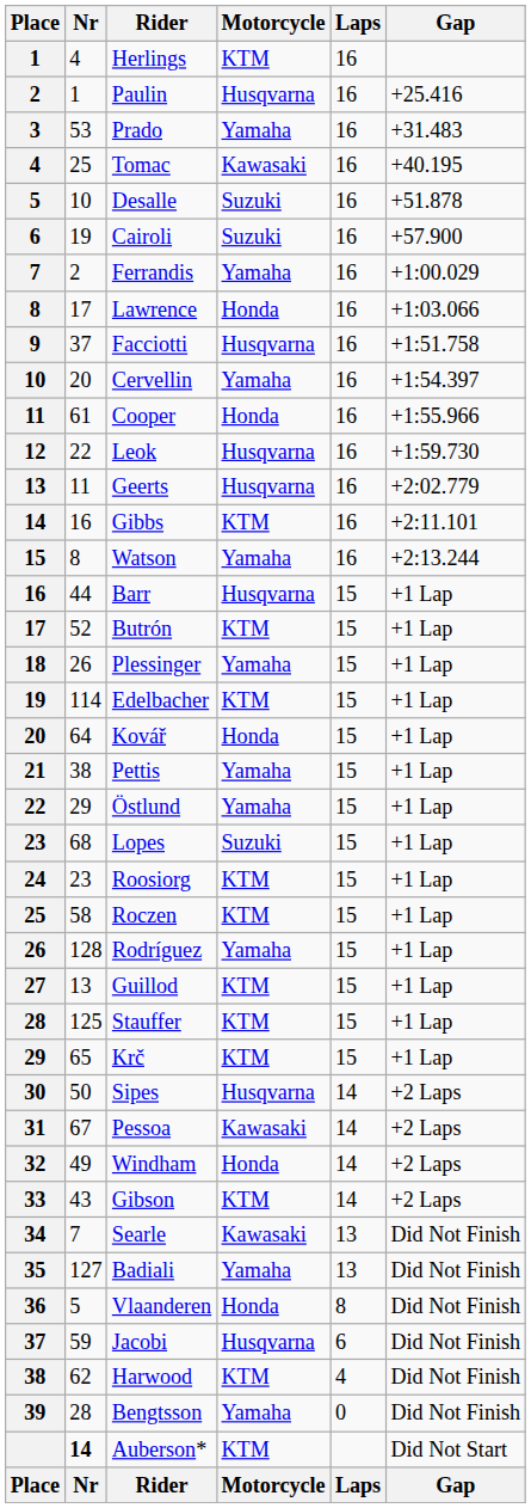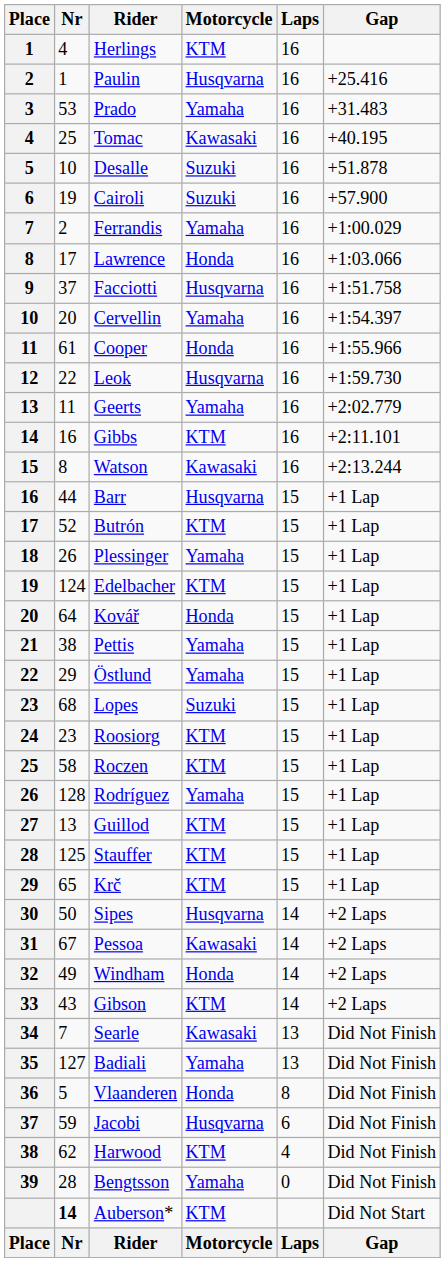 <table class="wikitable" style="font-size: 95%">
 <tr>
 <th>Place</th>
 <th>Nr</th>
 <th>Rider</th>
 <th>Motorcycle</th>
 <th>Laps</th>
 <th>Gap</th>
 </tr>
 <tr>
 <th>1</th>
 <td>4</td>
 <td> <a href='#'>Herlings</a></td>
 <td><a href='#'>KTM</a></td>
 <td>16</td>
 <td></td>
 </tr>
 <tr>
 <th>2</th>
 <td>1</td>
 <td> <a href='#'>Paulin</a></td>
 <td><a href='#'>Husqvarna</a></td>
 <td>16</td>
 <td>+25.416</td>
 </tr>
 <tr>
 <th>3</th>
 <td>53</td>
 <td> <a href='#'>Prado</a></td>
 <td><a href='#'>Yamaha</a></td>
 <td>16</td>
 <td>+31.483</td>
 </tr>
 <tr>
 <th>4</th>
 <td>25</td>
 <td> <a href='#'>Tomac</a></td>
 <td><a href='#'>Kawasaki</a></td>
 <td>16</td>
 <td>+40.195</td>
 </tr>
 <tr>
 <th>5</th>
 <td>10</td>
 <td> <a href='#'>Desalle</a></td>
 <td><a href='#'>Suzuki</a></td>
 <td>16</td>
 <td>+51.878</td>
 </tr>
 <tr>
 <th>6</th>
 <td>19</td>
 <td> <a href='#'>Cairoli</a></td>
 <td><a href='#'>Suzuki</a></td>
 <td>16</td>
 <td>+57.900</td>
 </tr>
 <tr>
 <th>7</th>
 <td>2</td>
 <td> <a href='#'>Ferrandis</a></td>
 <td><a href='#'>Yamaha</a></td>
 <td>16</td>
 <td>+1:00.029</td>
 </tr>
 <tr>
 <th>8</th>
 <td>17</td>
 <td> <a href='#'>Lawrence</a></td>
 <td><a href='#'>Honda</a></td>
 <td>16</td>
 <td>+1:03.066</td>
 </tr>
 <tr>
 <th>9</th>
 <td>37</td>
 <td> <a href='#'>Facciotti</a></td>
 <td><a href='#'>Husqvarna</a></td>
 <td>16</td>
 <td>+1:51.758</td>
 </tr>
 <tr>
 <th>10</th>
 <td>20</td>
 <td> <a href='#'>Cervellin</a></td>
 <td><a href='#'>Yamaha</a></td>
 <td>16</td>
 <td>+1:54.397</td>
 </tr>
 <tr>
 <th>11</th>
 <td>61</td>
 <td> <a href='#'>Cooper</a></td>
 <td><a href='#'>Honda</a></td>
 <td>16</td>
 <td>+1:55.966</td>
 </tr>
 <tr>
 <th>12</th>
 <td>22</td>
 <td> <a href='#'>Leok</a></td>
 <td><a href='#'>Husqvarna</a></td>
 <td>16</td>
 <td>+1:59.730</td>
 </tr>
 <tr>
 <th>13</th>
 <td>11</td>
 <td> <a href='#'>Geerts</a></td>
-<td><a href='#'>Husqvarna</a></td>
+<td><a href='#'>Yamaha</a></td>
 <td>16</td>
 <td>+2:02.779</td>
 </tr>
 <tr>
 <th>14</th>
 <td>16</td>
 <td> <a href='#'>Gibbs</a></td>
 <td><a href='#'>KTM</a></td>
 <td>16</td>
 <td>+2:11.101</td>
 </tr>
 <tr>
 <th>15</th>
 <td>8</td>
 <td> <a href='#'>Watson</a></td>
-<td><a href='#'>Yamaha</a></td>
+<td><a href='#'>Kawasaki</a></td>
 <td>16</td>
 <td>+2:13.244</td>
 </tr>
 <tr>
 <th>16</th>
 <td>44</td>
 <td> <a href='#'>Barr</a></td>
 <td><a href='#'>Husqvarna</a></td>
 <td>15</td>
 <td>+1 Lap</td>
 </tr>
 <tr>
 <th>17</th>
 <td>52</td>
 <td> <a href='#'>Butrón</a></td>
 <td><a href='#'>KTM</a></td>
 <td>15</td>
 <td>+1 Lap</td>
 </tr>
 <tr>
 <th>18</th>
 <td>26</td>
 <td> <a href='#'>Plessinger</a></td>
 <td><a href='#'>Yamaha</a></td>
 <td>15</td>
 <td>+1 Lap</td>
 </tr>
 <tr>
 <th>19</th>
-<td>114</td>
+<td>124</td>
 <td> <a href='#'>Edelbacher</a></td>
 <td><a href='#'>KTM</a></td>
 <td>15</td>
 <td>+1 Lap</td>
 </tr>
 <tr>
 <th>20</th>
 <td>64</td>
 <td> <a href='#'>Kovář</a></td>
 <td><a href='#'>Honda</a></td>
 <td>15</td>
 <td>+1 Lap</td>
 </tr>
 <tr>
 <th>21</th>
 <td>38</td>
 <td> <a href='#'>Pettis</a></td>
 <td><a href='#'>Yamaha</a></td>
 <td>15</td>
 <td>+1 Lap</td>
 </tr>
 <tr>
 <th>22</th>
 <td>29</td>
 <td> <a href='#'>Östlund</a></td>
 <td><a href='#'>Yamaha</a></td>
 <td>15</td>
 <td>+1 Lap</td>
 </tr>
 <tr>
 <th>23</th>
 <td>68</td>
 <td> <a href='#'>Lopes</a></td>
 <td><a href='#'>Suzuki</a></td>
 <td>15</td>
 <td>+1 Lap</td>
 </tr>
 <tr>
 <th>24</th>
 <td>23</td>
 <td> <a href='#'>Roosiorg</a></td>
 <td><a href='#'>KTM</a></td>
 <td>15</td>
 <td>+1 Lap</td>
 </tr>
 <tr>
 <th>25</th>
 <td>58</td>
 <td> <a href='#'>Roczen</a></td>
 <td><a href='#'>KTM</a></td>
 <td>15</td>
 <td>+1 Lap</td>
 </tr>
 <tr>
 <th>26</th>
 <td>128</td>
 <td> <a href='#'>Rodríguez</a></td>
 <td><a href='#'>Yamaha</a></td>
 <td>15</td>
 <td>+1 Lap</td>
 </tr>
 <tr>
 <th>27</th>
 <td>13</td>
 <td> <a href='#'>Guillod</a></td>
 <td><a href='#'>KTM</a></td>
 <td>15</td>
 <td>+1 Lap</td>
 </tr>
 <tr>
 <th>28</th>
 <td>125</td>
 <td> <a href='#'>Stauffer</a></td>
 <td><a href='#'>KTM</a></td>
 <td>15</td>
 <td>+1 Lap</td>
 </tr>
 <tr>
 <th>29</th>
 <td>65</td>
 <td> <a href='#'>Krč</a></td>
 <td><a href='#'>KTM</a></td>
 <td>15</td>
 <td>+1 Lap</td>
 </tr>
 <tr>
 <th>30</th>
 <td>50</td>
 <td> <a href='#'>Sipes</a></td>
 <td><a href='#'>Husqvarna</a></td>
 <td>14</td>
 <td>+2 Laps</td>
 </tr>
 <tr>
 <th>31</th>
 <td>67</td>
 <td> <a href='#'>Pessoa</a></td>
 <td><a href='#'>Kawasaki</a></td>
 <td>14</td>
 <td>+2 Laps</td>
 </tr>
 <tr>
 <th>32</th>
 <td>49</td>
 <td> <a href='#'>Windham</a></td>
 <td><a href='#'>Honda</a></td>
 <td>14</td>
 <td>+2 Laps</td>
 </tr>
 <tr>
 <th>33</th>
 <td>43</td>
 <td> <a href='#'>Gibson</a></td>
 <td><a href='#'>KTM</a></td>
 <td>14</td>
 <td>+2 Laps</td>
 </tr>
 <tr>
 <th>34</th>
 <td>7</td>
 <td> <a href='#'>Searle</a></td>
 <td><a href='#'>Kawasaki</a></td>
 <td>13</td>
 <td>Did Not Finish</td>
 </tr>
 <tr>
 <th>35</th>
 <td>127</td>
 <td> <a href='#'>Badiali</a></td>
 <td><a href='#'>Yamaha</a></td>
 <td>13</td>
 <td>Did Not Finish</td>
 </tr>
 <tr>
 <th>36</th>
 <td>5</td>
 <td> <a href='#'>Vlaanderen</a></td>
 <td><a href='#'>Honda</a></td>
 <td>8</td>
 <td>Did Not Finish</td>
 </tr>
 <tr>
 <th>37</th>
 <td>59</td>
 <td> <a href='#'>Jacobi</a></td>
 <td><a href='#'>Husqvarna</a></td>
 <td>6</td>
 <td>Did Not Finish</td>
 </tr>
 <tr>
 <th>38</th>
 <td>62</td>
 <td> <a href='#'>Harwood</a></td>
 <td><a href='#'>KTM</a></td>
 <td>4</td>
 <td>Did Not Finish</td>
 </tr>
 <tr>
 <th>39</th>
 <td>28</td>
 <td> <a href='#'>Bengtsson</a></td>
 <td><a href='#'>Yamaha</a></td>
 <td>0</td>
 <td>Did Not Finish</td>
 </tr>
 <tr>
 <th></th>
 <td><strong>14</strong></td>
 <td> <a href='#'>Auberson</a>*</td>
 <td><a href='#'>KTM</a></td>
 <td></td>
 <td>Did Not Start</td>
 </tr>
 <tr>
 <th>Place</th>
 <th>Nr</th>
 <th>Rider</th>
 <th>Motorcycle</th>
 <th>Laps</th>
 <th>Gap</th>
 </tr>
 </table>
